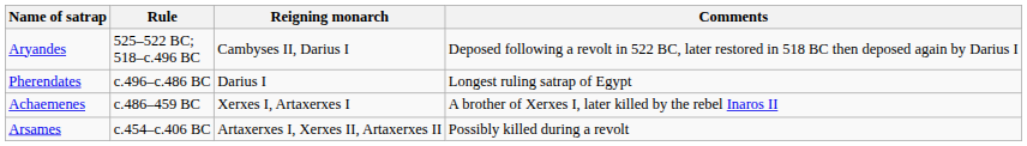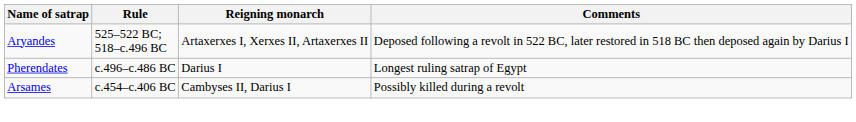 <table class="wikitable">
 <tr>
 <th>Name of satrap</th>
 <th>Rule</th>
 <th>Reigning monarch</th>
 <th>Comments</th>
 </tr>
 <tr>
 <td><a href='#'>Aryandes</a></td>
 <td>525–522 BC;<br>518–c.496 BC</td>
-<td>Cambyses II, Darius I</td>
+<td>Artaxerxes I, Xerxes II, Artaxerxes II</td>
 <td>Deposed following a revolt in 522 BC, later restored in 518 BC then deposed again by Darius I</td>
 </tr>
 <tr>
 <td><a href='#'>Pherendates</a></td>
 <td>c.496–c.486 BC</td>
 <td>Darius I</td>
 <td>Longest ruling satrap of Egypt</td>
 </tr>
 <tr>
-<td><a href='#'>Achaemenes</a></td>
-<td>c.486–459 BC</td>
-<td>Xerxes I, Artaxerxes I</td>
-<td>A brother of Xerxes I, later killed by the rebel <a href='#'>Inaros II</a></td>
-</tr>
-<tr>
 <td><a href='#'>Arsames</a></td>
 <td>c.454–c.406 BC</td>
-<td>Artaxerxes I, Xerxes II, Artaxerxes II</td>
+<td>Cambyses II, Darius I</td>
 <td>Possibly killed during a revolt</td>
 </tr>
 </table>
